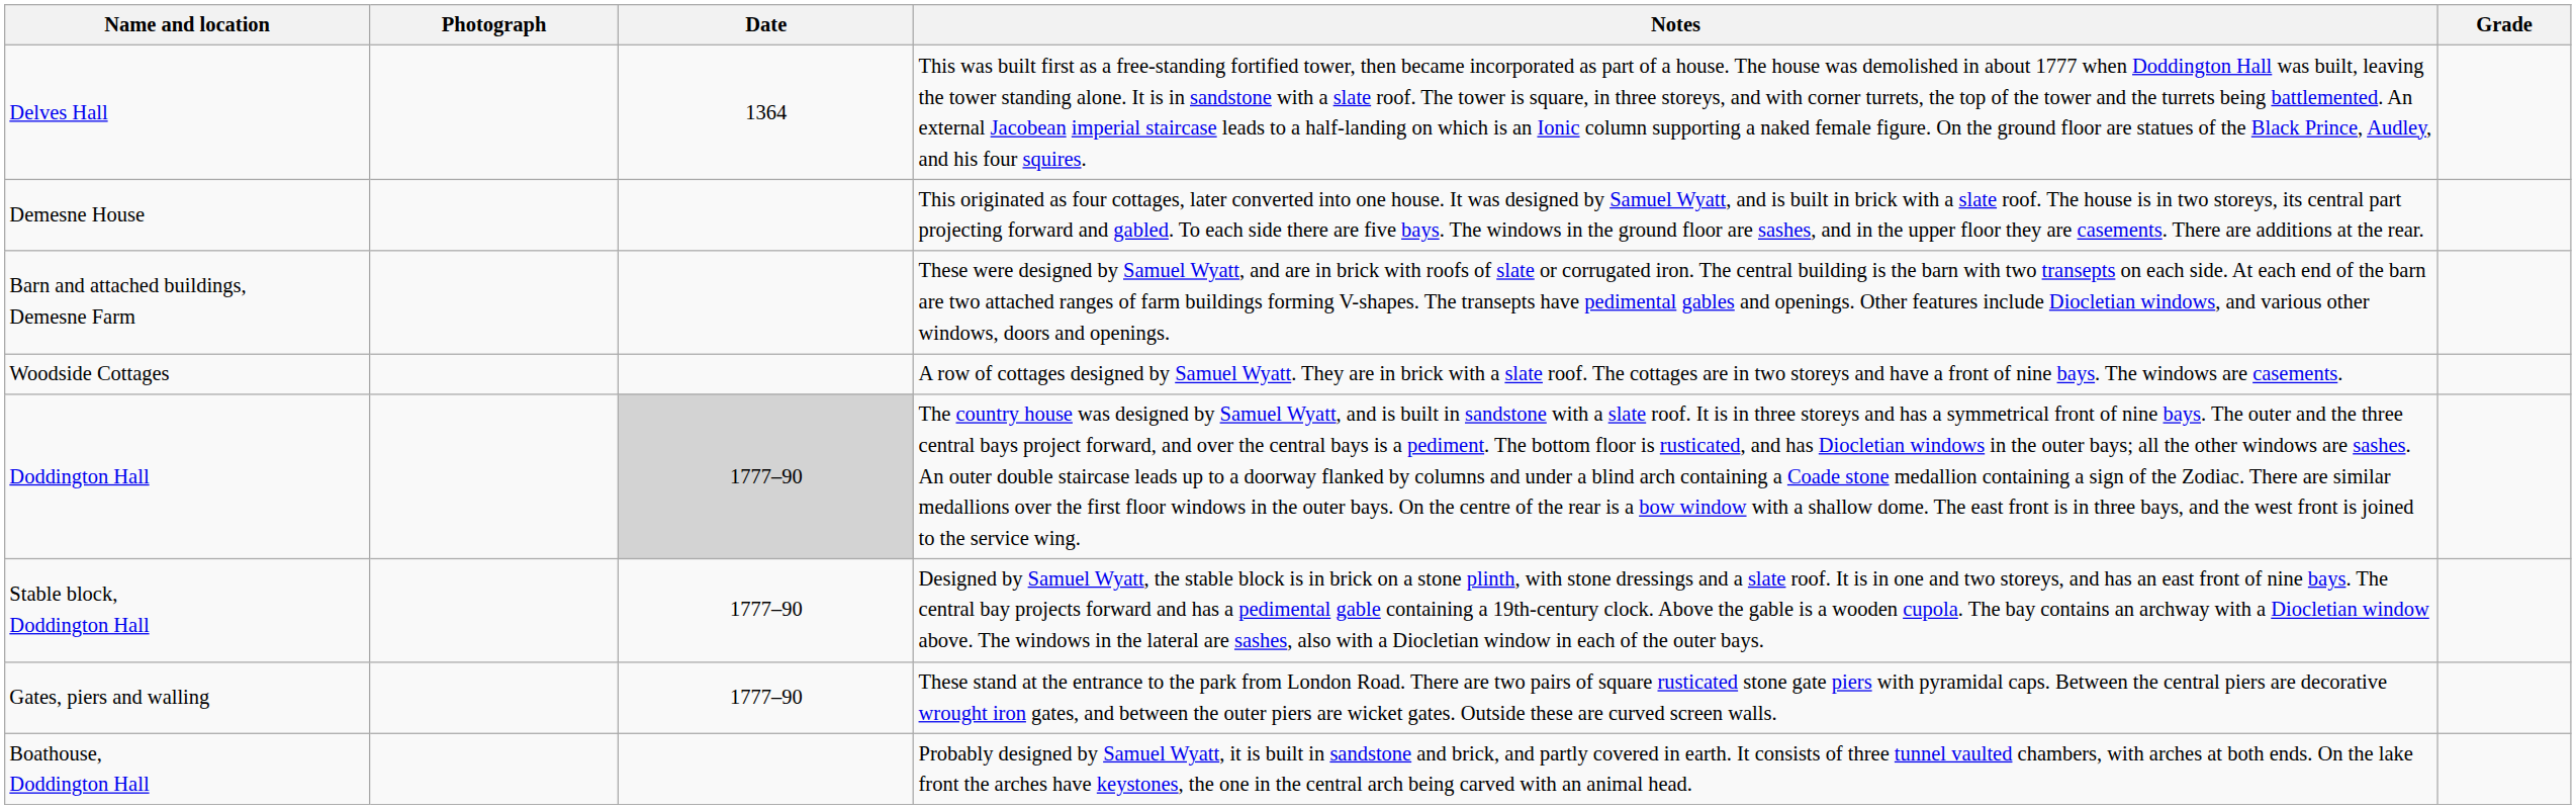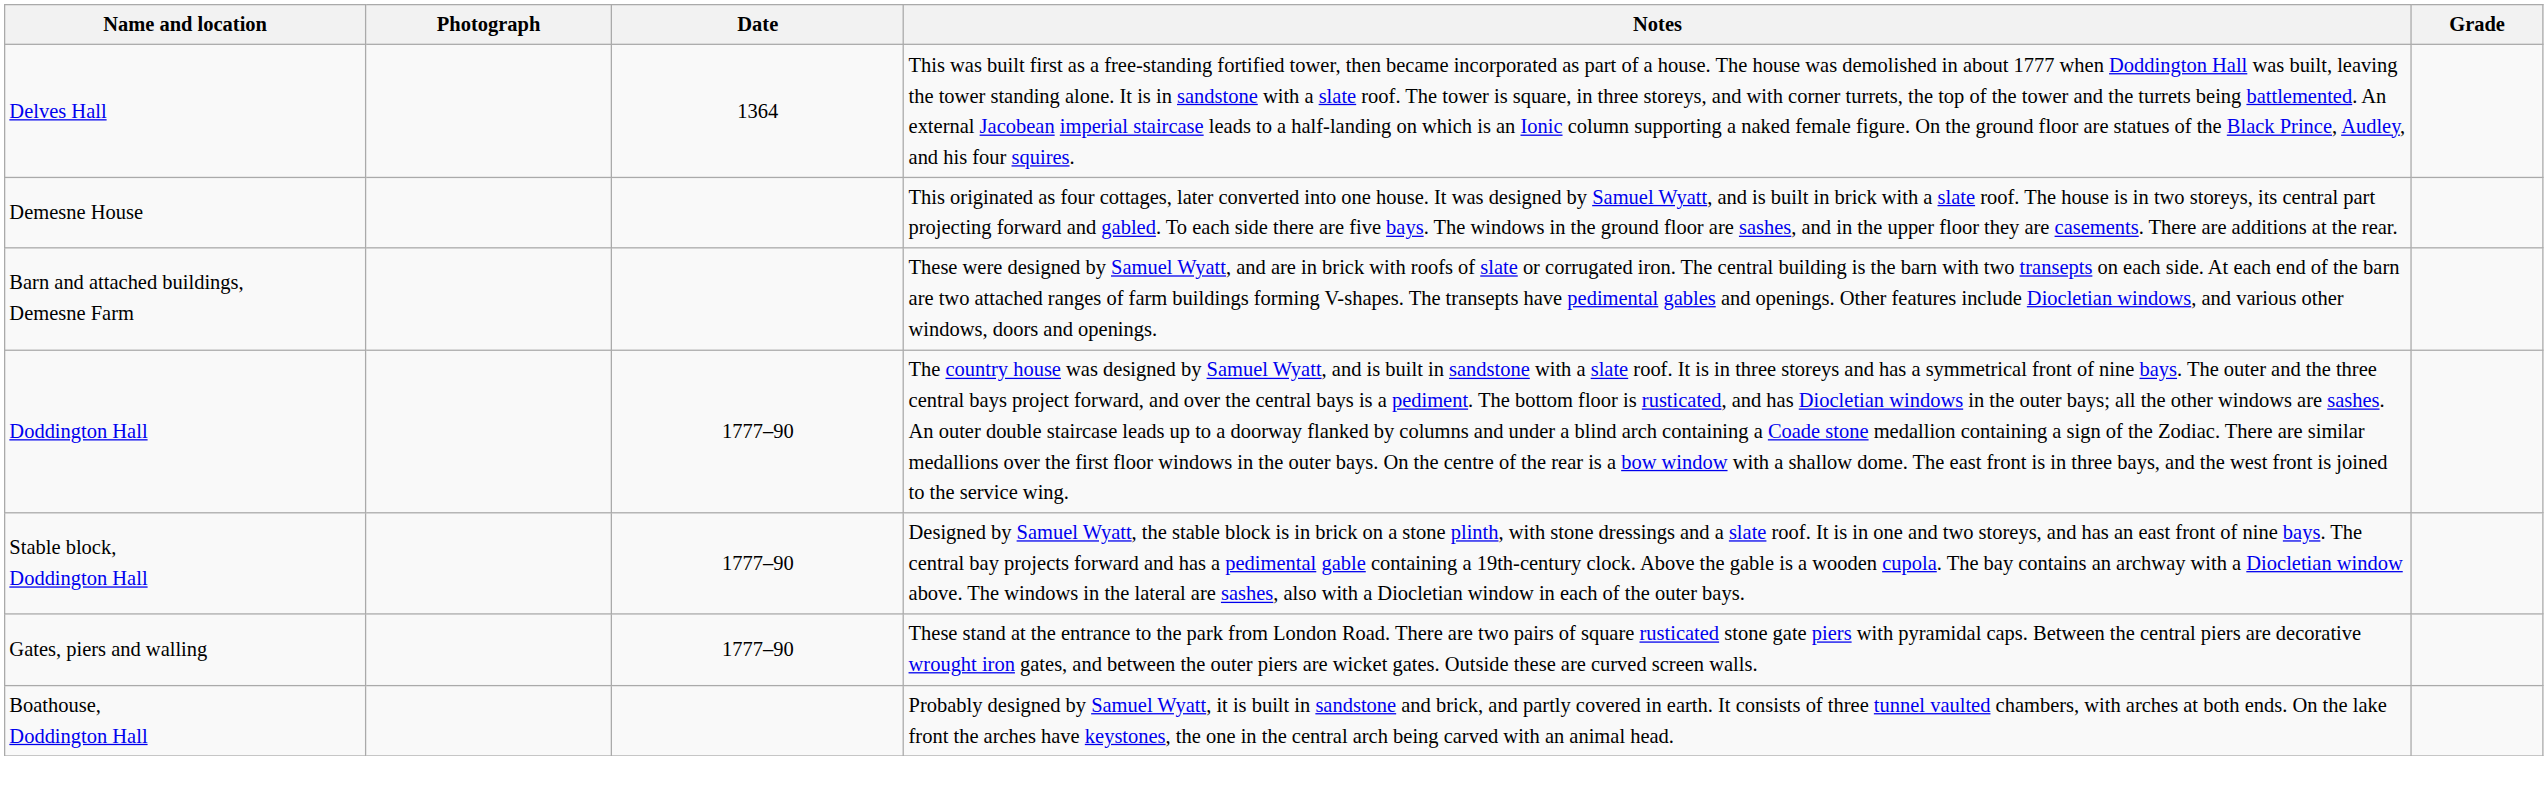 <table class="wikitable sortable plainrowheaders" style="width:100%;border:0px;text-align:left;line-height:150%;">
 <tr>
 <th scope="col"  style="width:150px">Name and location</th>
 <th scope="col"  style="width:100px" class="unsortable">Photograph</th>
 <th scope="col"  style="width:120px">Date</th>
 <th scope="col"  style="width:650px" class="unsortable">Notes</th>
 <th scope="col"  style="width:50px">Grade</th>
 </tr>
 <tr>
 <td><a href='#'>Delves Hall</a><br><small></small></td>
 <td></td>
 <td align="center">1364</td>
 <td>This was built first as a free-standing fortified tower, then became incorporated as part of a house.  The house was demolished in about 1777 when <a href='#'>Doddington Hall</a> was built, leaving the tower standing alone.  It is in <a href='#'>sandstone</a> with a <a href='#'>slate</a> roof.  The tower is square, in three storeys, and with corner turrets, the top of the tower and the turrets being <a href='#'>battlemented</a>.  An external <a href='#'>Jacobean</a> <a href='#'>imperial staircase</a> leads to a half-landing on which is an <a href='#'>Ionic</a> column supporting a naked female figure.  On the ground floor are statues of the <a href='#'>Black Prince</a>, <a href='#'>Audley</a>, and his four <a href='#'>squires</a>.</td>
 <td align="center" ></td>
 </tr>
 <tr>
 <td>Demesne House<br><small></small></td>
 <td></td>
 <td align="center"></td>
 <td>This originated as four cottages, later converted into one house.  It was designed by <a href='#'>Samuel Wyatt</a>, and is built in brick with a <a href='#'>slate</a> roof.  The house is in two storeys, its central part projecting forward and <a href='#'>gabled</a>.  To each side there are five <a href='#'>bays</a>.  The windows in the ground floor are <a href='#'>sashes</a>, and in the upper floor they are <a href='#'>casements</a>.  There are additions at the rear.</td>
 <td align="center" ></td>
 </tr>
 <tr>
 <td>Barn and attached buildings,<br>Demesne Farm<br><small></small></td>
 <td></td>
 <td align="center"></td>
 <td>These were designed by <a href='#'>Samuel Wyatt</a>, and are in brick with roofs of <a href='#'>slate</a> or corrugated iron.  The central building is the barn with two <a href='#'>transepts</a> on each side.  At each end of the barn are two attached ranges of farm buildings forming V-shapes.  The transepts have <a href='#'>pedimental</a> <a href='#'>gables</a> and openings.  Other features include <a href='#'>Diocletian windows</a>, and various other windows, doors and openings.</td>
 <td align="center" ></td>
 </tr>
 <tr>
-<td>Woodside Cottages<br><small></small></td>
-<td></td>
-<td align="center"></td>
-<td>A row of cottages designed by <a href='#'>Samuel Wyatt</a>.  They are in brick with a <a href='#'>slate</a> roof.  The cottages are in two storeys and have a front of nine <a href='#'>bays</a>.  The windows are <a href='#'>casements</a>.</td>
-<td align="center" ></td>
-</tr>
-<tr>
 <td><a href='#'>Doddington Hall</a><br><small></small></td>
 <td></td>
-<td align="center" style="background: lightgrey;">1777–90</td>
+<td align="center">1777–90</td>
 <td>The <a href='#'>country house</a> was designed by <a href='#'>Samuel Wyatt</a>, and is built in <a href='#'>sandstone</a> with a <a href='#'>slate</a> roof.  It is in three storeys and has a symmetrical front of nine <a href='#'>bays</a>.  The outer and the three central bays project forward, and over the central bays is a <a href='#'>pediment</a>.  The bottom floor is <a href='#'>rusticated</a>, and has <a href='#'>Diocletian windows</a> in the outer bays; all the other windows are <a href='#'>sashes</a>.  An outer double staircase leads up to a doorway flanked by columns and under a blind arch containing a <a href='#'>Coade stone</a> medallion containing a sign of the Zodiac.  There are similar medallions over the first floor windows in the outer bays.  On the centre of the rear is a <a href='#'>bow window</a> with a shallow dome.  The east front is in three bays, and the west front is joined to the service wing.</td>
 <td align="center" ></td>
 </tr>
 <tr>
 <td>Stable block,<br><a href='#'>Doddington Hall</a><br><small></small></td>
 <td></td>
 <td align="center">1777–90</td>
 <td>Designed by <a href='#'>Samuel Wyatt</a>, the stable block is in brick on a stone <a href='#'>plinth</a>, with stone dressings and a <a href='#'>slate</a> roof.  It is in one and two storeys, and has an east front of nine <a href='#'>bays</a>.  The central bay projects forward and has a <a href='#'>pedimental</a> <a href='#'>gable</a> containing a 19th-century clock.  Above the gable is a wooden <a href='#'>cupola</a>.  The bay contains an archway with a <a href='#'>Diocletian window</a> above.  The windows in the lateral are <a href='#'>sashes</a>, also with a Diocletian window in each of the outer bays.</td>
 <td align="center" ></td>
 </tr>
 <tr>
 <td>Gates, piers and walling<br><small></small></td>
 <td></td>
 <td align="center">1777–90</td>
 <td>These stand at the entrance to the park from London Road.  There are two pairs of square <a href='#'>rusticated</a> stone gate <a href='#'>piers</a> with pyramidal caps.  Between the central piers are decorative <a href='#'>wrought iron</a> gates, and between the outer piers are wicket gates.  Outside these are curved screen walls.</td>
 <td align="center" ></td>
 </tr>
 <tr>
 <td>Boathouse,<br><a href='#'>Doddington Hall</a><br><small></small></td>
 <td></td>
 <td align="center"></td>
 <td>Probably designed by <a href='#'>Samuel Wyatt</a>, it is built in <a href='#'>sandstone</a> and brick, and partly covered in earth.  It consists of three <a href='#'>tunnel vaulted</a> chambers, with arches at both ends.  On the lake front the arches have <a href='#'>keystones</a>, the one in the central arch being carved with an animal head.</td>
 <td align="center" ></td>
 </tr>
 <tr>
 </tr>
 </table>
